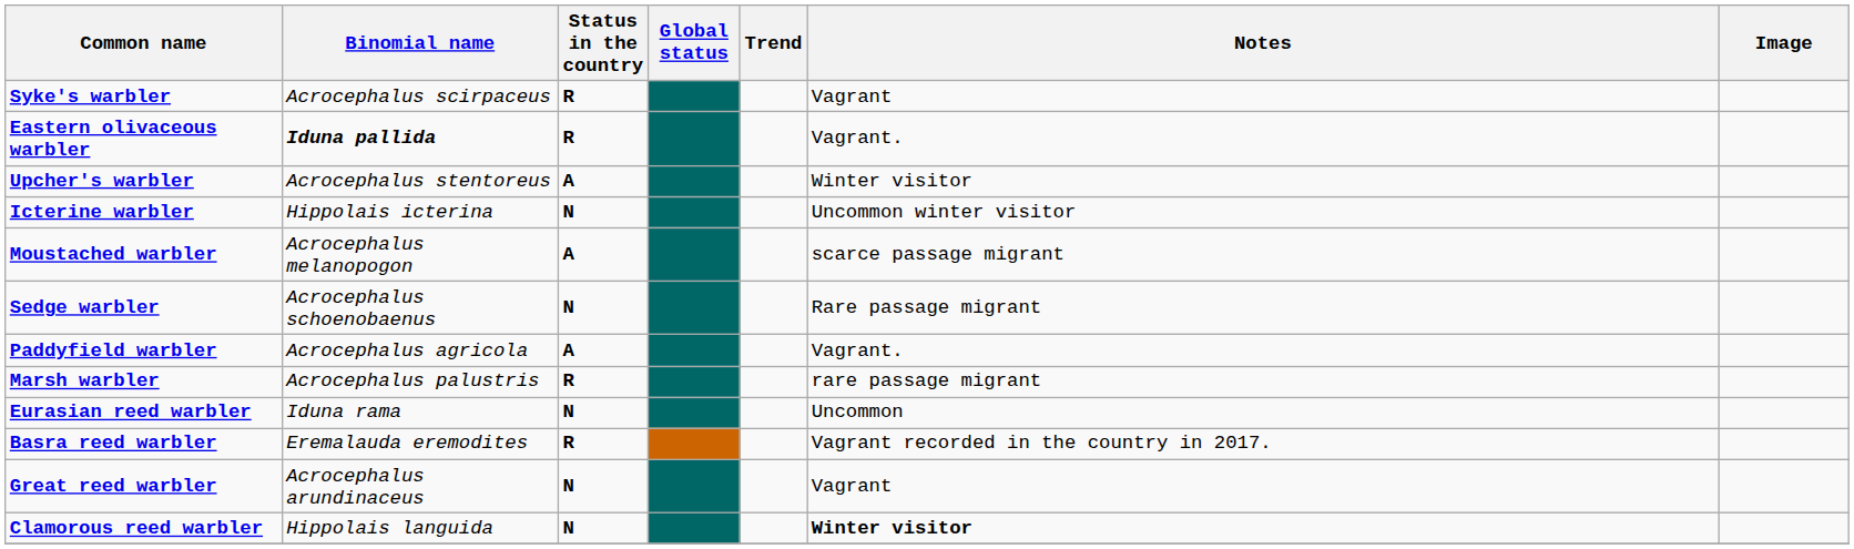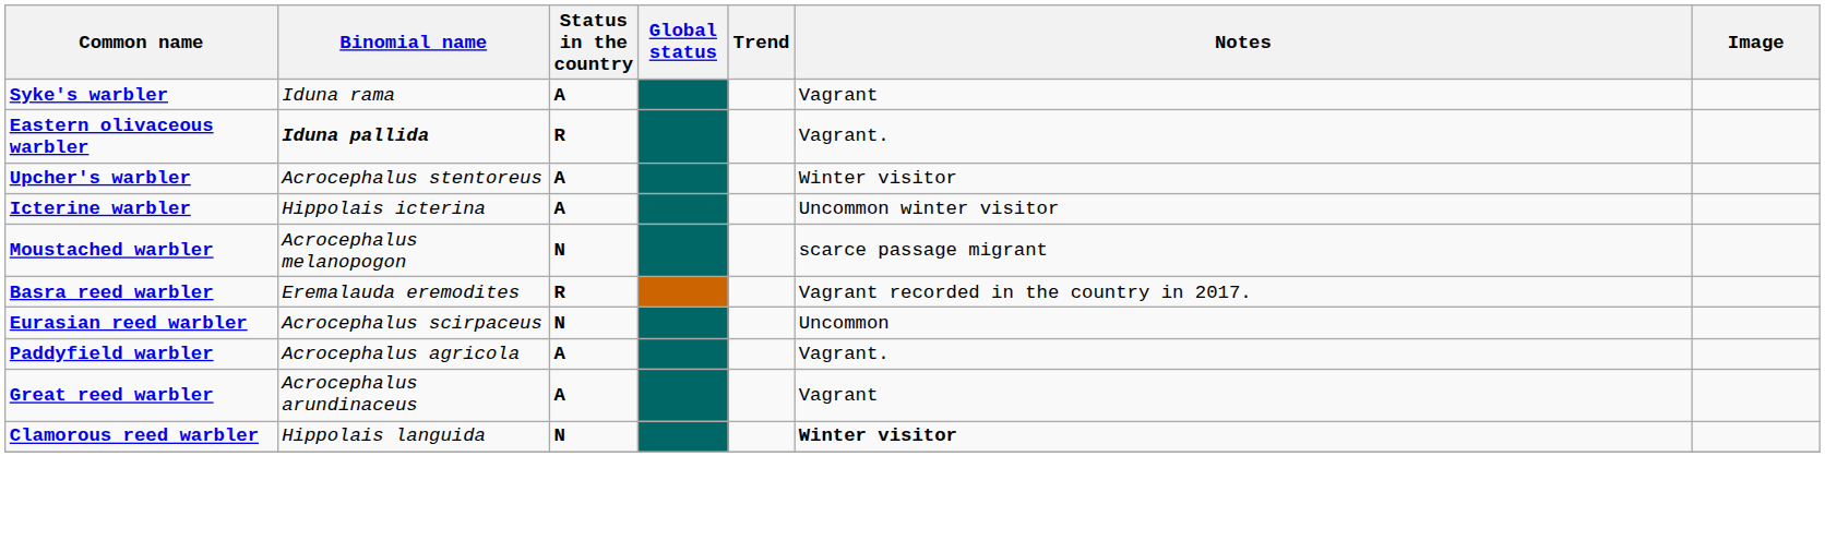 <table class="wikitable sortable">
 <tr>
 <th width="15%">Common name</th>
 <th width="15%"><a href='#'>Binomial name</a></th>
 <th width="1%">Status in the country</th>
 <th width="5%"><a href='#'>Global status</a></th>
 <th width="1%">Trend</th>
 <th class="unsortable">Notes</th>
 <th class="unsortable">Image</th>
 </tr>
 <tr>
 <td><strong><a href='#'>Syke's warbler</a></strong></td>
-<td><em>Acrocephalus scirpaceus</em></td>
-<td><strong>R</strong></td>
+<td><em>Iduna rama</em></td>
+<td><strong>A</strong></td>
 <td align=center style="background: #006666"></td>
 <td align=center></td>
 <td>Vagrant</td>
 <td></td>
 </tr>
 <tr>
 <td><strong><a href='#'>Eastern olivaceous warbler</a></strong></td>
 <td><strong><em>Iduna pallida</em></strong></td>
 <td><strong>R</strong></td>
 <td align=center style="background: #006666"></td>
 <td align=center></td>
 <td>Vagrant.</td>
 <td></td>
 </tr>
 <tr>
 <td><strong><a href='#'>Upcher's warbler</a></strong></td>
 <td><em>Acrocephalus stentoreus</em></td>
 <td><strong>A</strong></td>
 <td align=center style="background: #006666"></td>
 <td align=center></td>
 <td>Winter visitor</td>
 <td></td>
 </tr>
 <tr>
 <td><strong><a href='#'>Icterine warbler</a></strong></td>
 <td><em>Hippolais icterina</em></td>
-<td><strong>N</strong></td>
+<td><strong>A</strong></td>
 <td align=center style="background: #006666"></td>
 <td align=center></td>
 <td>Uncommon winter visitor</td>
 <td></td>
 </tr>
 <tr>
 <td><strong><a href='#'>Moustached warbler</a></strong></td>
 <td><em>Acrocephalus melanopogon</em></td>
-<td><strong>A</strong></td>
+<td><strong>N</strong></td>
 <td align=center style="background: #006666"></td>
 <td align=center></td>
 <td>scarce passage migrant</td>
 <td></td>
 </tr>
 <tr>
-<td><strong><a href='#'>Sedge warbler</a></strong></td>
-<td><em>Acrocephalus schoenobaenus</em></td>
+<td><strong><a href='#'>Basra reed warbler</a></strong></td>
+<td><em>Eremalauda eremodites</em></td>
+<td><strong>R</strong></td>
+<td align=center style="background: #cc6402"></td>
+<td align=center></td>
+<td>Vagrant recorded in the country in 2017.</td>
+<td></td>
+</tr>
+<tr>
+<td><strong><a href='#'>Eurasian reed warbler</a></strong></td>
+<td><em>Acrocephalus scirpaceus</em></td>
 <td><strong>N</strong></td>
 <td align=center style="background: #006666"></td>
 <td align=center></td>
-<td>Rare passage migrant</td>
+<td>Uncommon</td>
 <td></td>
 </tr>
 <tr>
 <td><strong><a href='#'>Paddyfield warbler</a></strong></td>
 <td><em>Acrocephalus agricola</em></td>
 <td><strong>A</strong></td>
 <td align=center style="background: #006666"></td>
 <td align=center></td>
 <td>Vagrant.</td>
 <td></td>
 </tr>
 <tr>
-<td><strong><a href='#'>Marsh warbler</a></strong></td>
-<td><em>Acrocephalus palustris</em></td>
-<td><strong>R</strong></td>
-<td align=center style="background: #006666"></td>
-<td align=center></td>
-<td>rare passage migrant</td>
-<td></td>
-</tr>
-<tr>
-<td><strong><a href='#'>Eurasian reed warbler</a></strong></td>
-<td><em>Iduna rama</em></td>
-<td><strong>N</strong></td>
-<td align=center style="background: #006666"></td>
-<td align=center></td>
-<td>Uncommon</td>
-<td></td>
-</tr>
-<tr>
-<td><strong><a href='#'>Basra reed warbler</a></strong></td>
-<td><em>Eremalauda eremodites</em></td>
-<td><strong>R</strong></td>
-<td align=center style="background: #cc6402"></td>
-<td align=center></td>
-<td>Vagrant recorded in the country in 2017.</td>
-<td></td>
-</tr>
-<tr>
 <td><strong><a href='#'>Great reed warbler</a></strong></td>
 <td><em>Acrocephalus arundinaceus</em></td>
-<td><strong>N</strong></td>
+<td><strong>A</strong></td>
 <td align=center style="background: #006666"></td>
 <td align=center></td>
 <td>Vagrant</td>
 <td></td>
 </tr>
 <tr>
 <td><strong><a href='#'>Clamorous reed warbler</a></strong></td>
 <td><em>Hippolais languida</em></td>
 <td><strong>N</strong></td>
 <td align=center style="background: #006666"></td>
 <td align=center></td>
 <td><strong>Winter visitor</strong></td>
 <td></td>
 </tr>
 <tr>
 </tr>
 </table>
